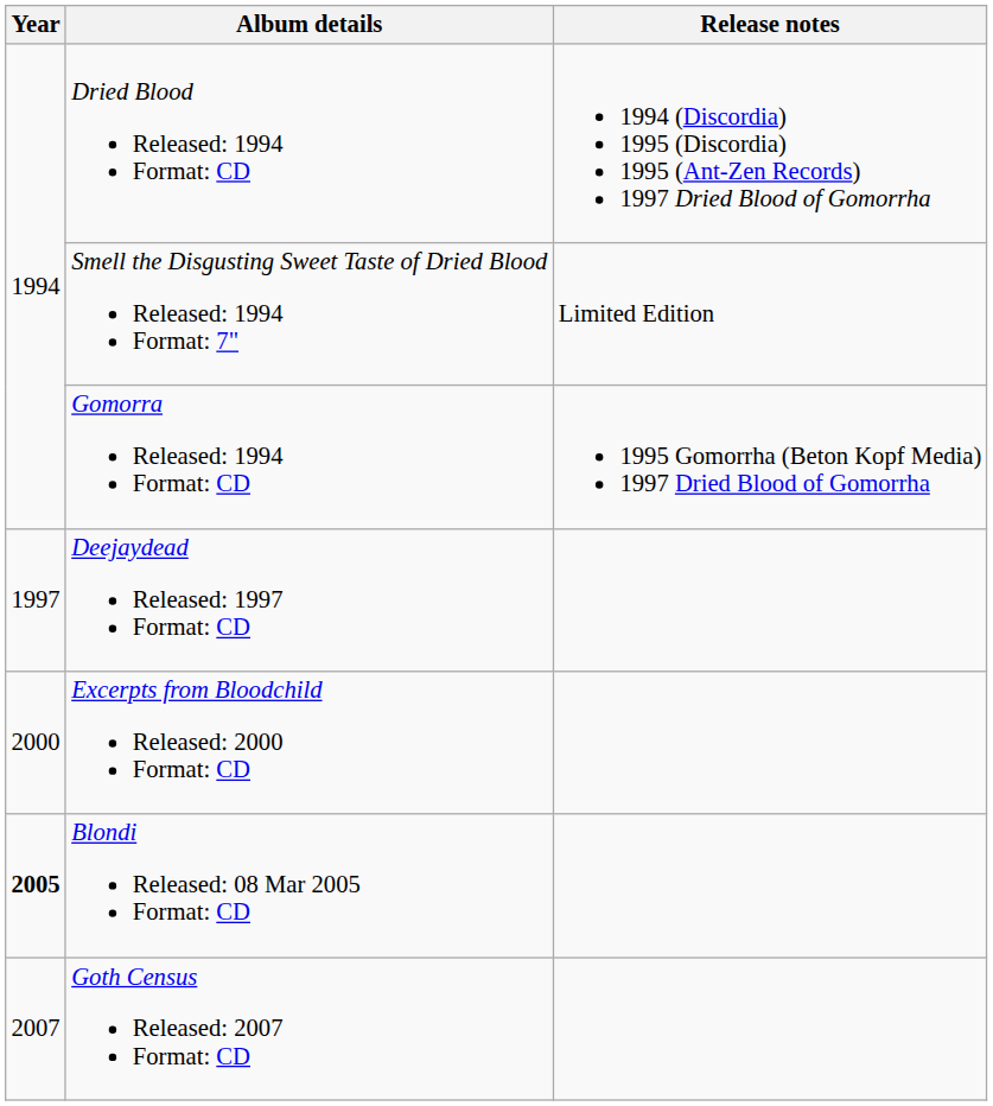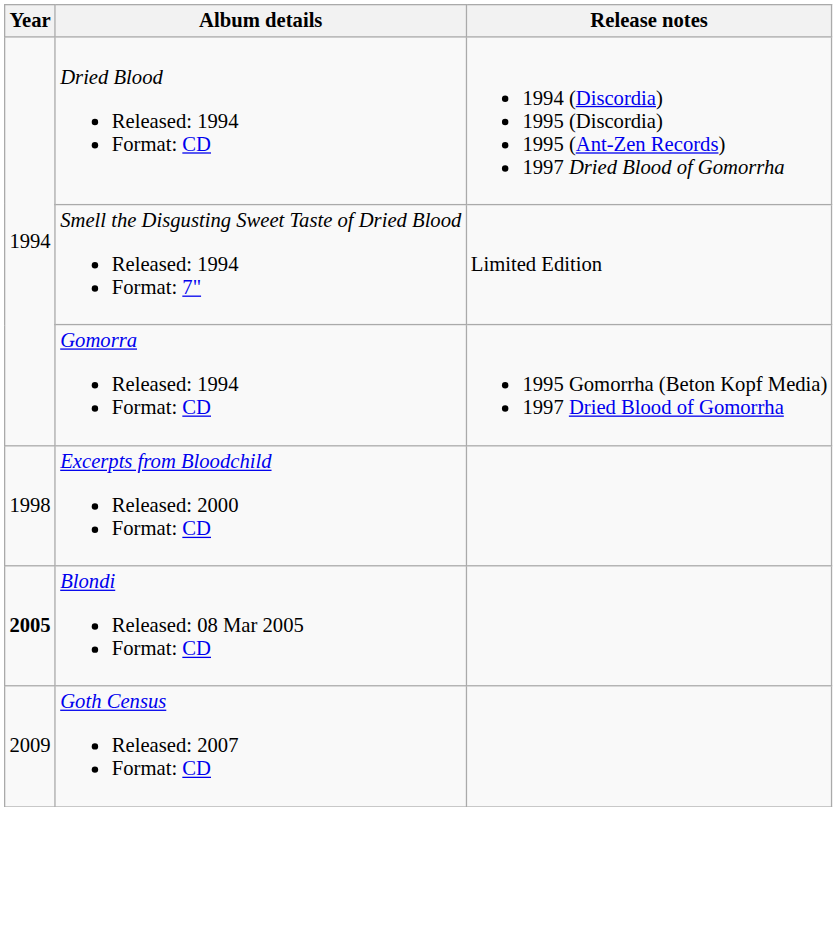 <table class="wikitable">
 <tr>
 <th>Year</th>
 <th>Album details</th>
 <th>Release notes</th>
 </tr>
 <tr>
 <td rowspan="3">1994</td>
 <td align="left"><em>Dried Blood</em><br><ul><li>Released: 1994</li><li>Format: <a href='#'>CD</a></li></ul></td>
 <td><br><ul><li>1994 (<a href='#'>Discordia</a>)</li><li>1995 (Discordia)</li><li>1995 (<a href='#'>Ant-Zen Records</a>)</li><li>1997 <em>Dried Blood of Gomorrha</em></li></ul></td>
 </tr>
 <tr>
 <td align="left"><em>Smell the Disgusting Sweet Taste of Dried Blood</em><br><ul><li>Released: 1994</li><li>Format: <a href='#'>7"</a></li></ul></td>
 <td>Limited Edition</td>
 </tr>
 <tr>
 <td align="left"><em><a href='#'>Gomorra</a></em><br><ul><li>Released: 1994</li><li>Format: <a href='#'>CD</a></li></ul></td>
 <td><br><ul><li>1995 Gomorrha (Beton Kopf Media)</li><li>1997 <a href='#'>Dried Blood of Gomorrha</a></li></ul></td>
 </tr>
 <tr>
-<td>1997</td>
-<td align="left"><em><a href='#'>Deejaydead</a></em><br><ul><li>Released: 1997</li><li>Format: <a href='#'>CD</a></li></ul></td>
-<td></td>
-</tr>
-<tr>
-<td>2000</td>
+<td>1998</td>
 <td align="left"><em><a href='#'>Excerpts from Bloodchild</a></em><br><ul><li>Released: 2000</li><li>Format: <a href='#'>CD</a></li></ul></td>
 <td></td>
 </tr>
 <tr>
 <td><strong>2005</strong></td>
 <td align="left"><em><a href='#'>Blondi</a></em><br><ul><li>Released: 08 Mar 2005</li><li>Format: <a href='#'>CD</a></li></ul></td>
 <td></td>
 </tr>
 <tr>
-<td>2007</td>
+<td>2009</td>
 <td align="left"><em><a href='#'>Goth Census</a></em><br><ul><li>Released: 2007</li><li>Format: <a href='#'>CD</a></li></ul></td>
 <td></td>
 </tr>
 </table>
